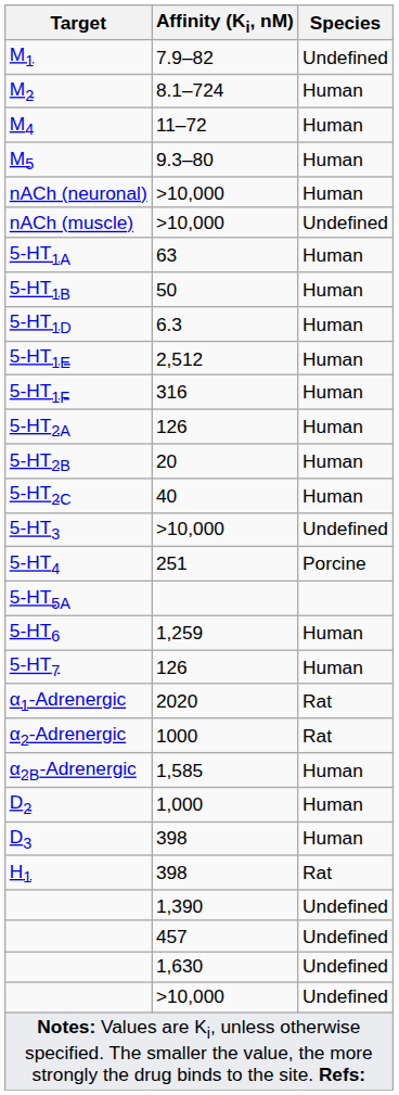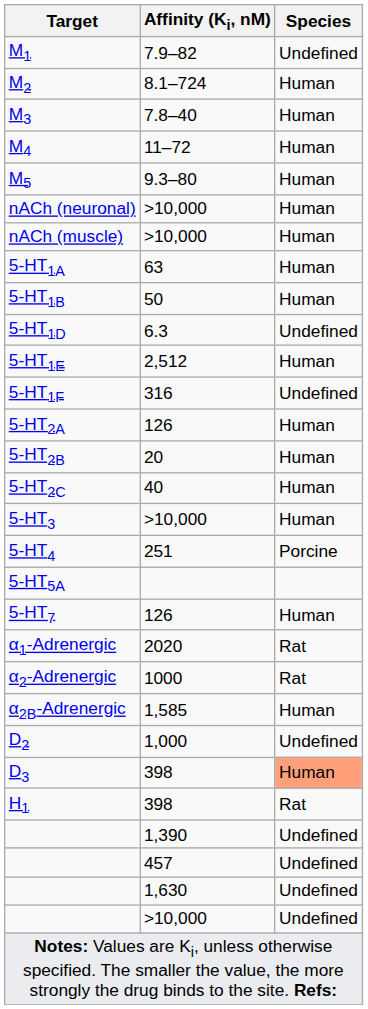 <table class="wikitable floatright" style="font-size:small;">
 <tr>
 <th>Target</th>
 <th>Affinity (K<sub>i</sub>, nM)</th>
 <th>Species</th>
 </tr>
 <tr>
 <td><a href='#'>M<sub>1</sub></a></td>
 <td>7.9–82</td>
 <td>Undefined</td>
 </tr>
 <tr>
 <td><a href='#'>M<sub>2</sub></a></td>
 <td>8.1–724</td>
+<td>Human</td>
+</tr>
+<tr>
+<td><a href='#'>M<sub>3</sub></a></td>
+<td>7.8–40</td>
 <td>Human</td>
 </tr>
 <tr>
 <td><a href='#'>M<sub>4</sub></a></td>
 <td>11–72</td>
 <td>Human</td>
 </tr>
 <tr>
 <td><a href='#'>M<sub>5</sub></a></td>
 <td>9.3–80</td>
 <td>Human</td>
 </tr>
 <tr>
 <td><a href='#'>nACh (neuronal)</a></td>
 <td>>10,000</td>
 <td>Human</td>
 </tr>
 <tr>
 <td><a href='#'>nACh (muscle)</a></td>
 <td>>10,000</td>
-<td>Undefined</td>
+<td>Human</td>
 </tr>
 <tr>
 <td><a href='#'>5-HT<sub>1A</sub></a></td>
 <td>63</td>
 <td>Human</td>
 </tr>
 <tr>
 <td><a href='#'>5-HT<sub>1B</sub></a></td>
 <td>50</td>
 <td>Human</td>
 </tr>
 <tr>
 <td><a href='#'>5-HT<sub>1D</sub></a></td>
 <td>6.3</td>
-<td>Human</td>
+<td>Undefined</td>
 </tr>
 <tr>
 <td><a href='#'>5-HT<sub>1E</sub></a></td>
 <td>2,512</td>
 <td>Human</td>
 </tr>
 <tr>
 <td><a href='#'>5-HT<sub>1F</sub></a></td>
 <td>316</td>
-<td>Human</td>
+<td>Undefined</td>
 </tr>
 <tr>
 <td><a href='#'>5-HT<sub>2A</sub></a></td>
 <td>126</td>
 <td>Human</td>
 </tr>
 <tr>
 <td><a href='#'>5-HT<sub>2B</sub></a></td>
 <td>20</td>
 <td>Human</td>
 </tr>
 <tr>
 <td><a href='#'>5-HT<sub>2C</sub></a></td>
 <td>40</td>
 <td>Human</td>
 </tr>
 <tr>
 <td><a href='#'>5-HT<sub>3</sub></a></td>
 <td>>10,000</td>
-<td>Undefined</td>
+<td>Human</td>
 </tr>
 <tr>
 <td><a href='#'>5-HT<sub>4</sub></a></td>
 <td>251</td>
 <td>Porcine</td>
 </tr>
 <tr>
 <td><a href='#'>5-HT<sub>5A</sub></a></td>
 <td></td>
 <td></td>
-</tr>
-<tr>
-<td><a href='#'>5-HT<sub>6</sub></a></td>
-<td>1,259</td>
-<td>Human</td>
 </tr>
 <tr>
 <td><a href='#'>5-HT<sub>7</sub></a></td>
 <td>126</td>
 <td>Human</td>
 </tr>
 <tr>
 <td><a href='#'>α<sub>1</sub>-Adrenergic</a></td>
 <td>2020</td>
 <td>Rat</td>
 </tr>
 <tr>
 <td><a href='#'>α<sub>2</sub>-Adrenergic</a></td>
 <td>1000</td>
 <td>Rat</td>
 </tr>
 <tr>
 <td><a href='#'>α<sub>2B</sub>-Adrenergic</a></td>
 <td>1,585</td>
 <td>Human</td>
 </tr>
 <tr>
 <td><a href='#'>D<sub>2</sub></a></td>
 <td>1,000</td>
-<td>Human</td>
+<td>Undefined</td>
 </tr>
 <tr>
 <td><a href='#'>D<sub>3</sub></a></td>
 <td>398</td>
-<td>Human</td>
+<td style="background: lightsalmon;">Human</td>
 </tr>
 <tr>
 <td><a href='#'>H<sub>1</sub></a></td>
 <td>398</td>
 <td>Rat</td>
 </tr>
 <tr>
 <td></td>
 <td>1,390</td>
 <td>Undefined</td>
 </tr>
 <tr>
 <td></td>
 <td>457</td>
 <td>Undefined</td>
 </tr>
 <tr>
 <td></td>
 <td>1,630</td>
 <td>Undefined</td>
 </tr>
 <tr>
 <td></td>
 <td>>10,000</td>
 <td>Undefined</td>
 </tr>
 <tr class="sortbottom">
 <td colspan="3" style="width: 1px; background-color:#eaecf0; text-align: center;"><strong>Notes:</strong> Values are K<sub>i</sub>, unless otherwise specified. The smaller the value, the more strongly the drug binds to the site. <strong>Refs:</strong> </td>
 </tr>
 </table>
